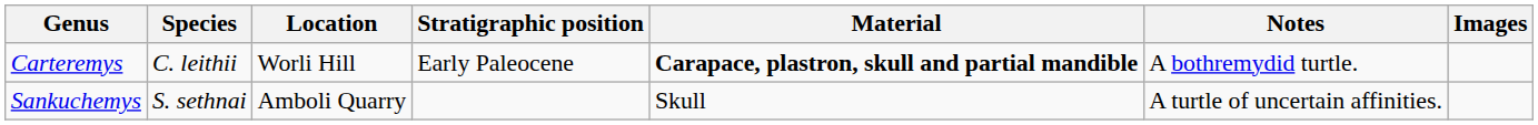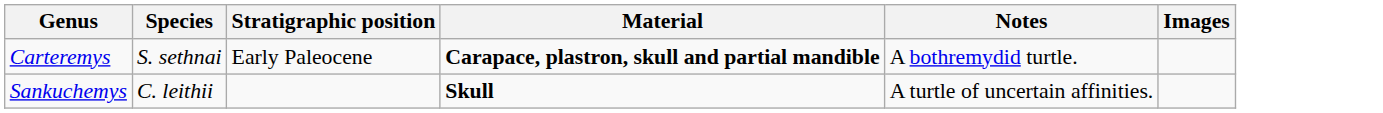 <table class="wikitable" align="center">
 <tr>
 <th>Genus</th>
 <th>Species</th>
-<th>Location</th>
 <th>Stratigraphic position</th>
 <th>Material</th>
 <th>Notes</th>
 <th>Images</th>
 </tr>
 <tr>
 <td><em><a href='#'>Carteremys</a></em></td>
-<td><em>C. leithii</em></td>
-<td>Worli Hill</td>
+<td><em>S. sethnai</em></td>
 <td>Early Paleocene</td>
 <td><strong>Carapace, plastron, skull and partial mandible</strong></td>
 <td>A <a href='#'>bothremydid</a> turtle.</td>
 <td></td>
 </tr>
 <tr>
 <td><em><a href='#'>Sankuchemys</a></em></td>
-<td><em>S. sethnai</em></td>
-<td>Amboli Quarry</td>
+<td><em>C. leithii</em></td>
 <td></td>
-<td>Skull</td>
+<td><strong>Skull</strong></td>
 <td>A turtle of uncertain affinities.</td>
 <td></td>
 </tr>
 </table>
